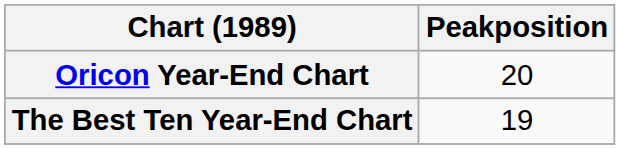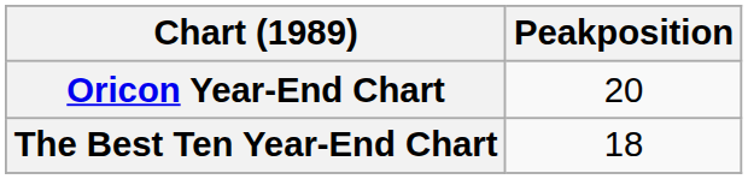 <table class="wikitable plainrowheaders" style="text-align:center;">
 <tr>
 <th>Chart (1989)</th>
 <th>Peakposition</th>
 </tr>
 <tr>
 <th scope="row"><a href='#'>Oricon</a> Year-End Chart</th>
 <td>20</td>
 </tr>
 <tr>
 <th scope="row">The Best Ten Year-End Chart</th>
-<td>19</td>
+<td>18</td>
 </tr>
 </table>
